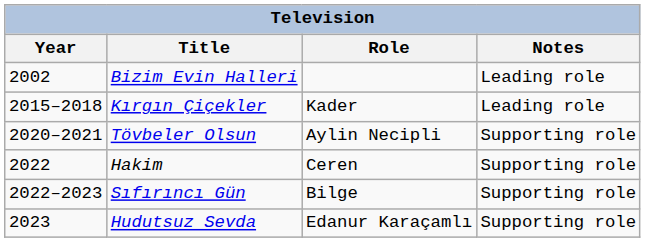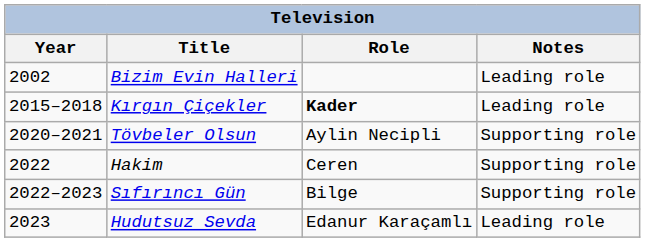 <table class="wikitable" style="font-size: 90%;">
 <tr>
 <th colspan="4" style="background:LightSteelBlue">Television</th>
 </tr>
 <tr>
 <th>Year</th>
 <th>Title</th>
 <th>Role</th>
 <th>Notes</th>
 </tr>
 <tr>
 <td>2002</td>
 <td><em><a href='#'>Bizim Evin Halleri</a></em></td>
 <td></td>
 <td>Leading role</td>
 </tr>
 <tr>
 <td>2015–2018</td>
 <td><em><a href='#'>Kırgın Çiçekler</a></em></td>
-<td>Kader</td>
+<td><strong>Kader</strong></td>
 <td>Leading role</td>
 </tr>
 <tr>
 <td>2020–2021</td>
 <td><em><a href='#'>Tövbeler Olsun</a></em></td>
 <td>Aylin Necipli</td>
 <td>Supporting role</td>
 </tr>
 <tr>
 <td>2022</td>
 <td><em>Hakim</em></td>
 <td>Ceren</td>
 <td>Supporting role</td>
 </tr>
 <tr>
 <td>2022–2023</td>
 <td><em><a href='#'>Sıfırıncı Gün</a></em></td>
 <td>Bilge</td>
 <td>Supporting role</td>
 </tr>
 <tr>
 <td>2023</td>
 <td><em><a href='#'>Hudutsuz Sevda</a></em></td>
 <td>Edanur Karaçamlı</td>
-<td>Supporting role</td>
+<td>Leading role</td>
 </tr>
 </table>
